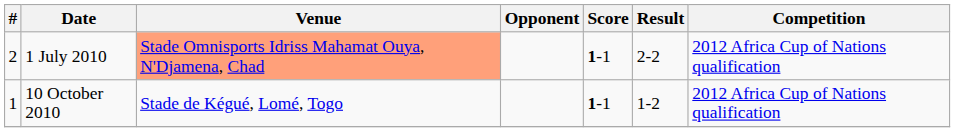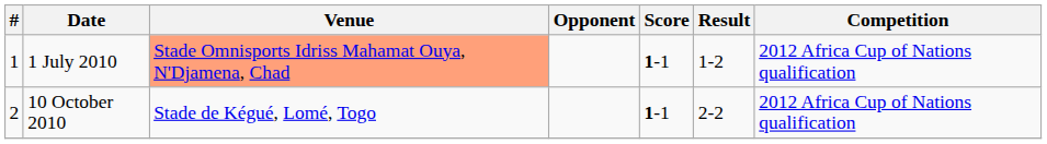 <table class="wikitable">
 <tr>
 <th>#</th>
 <th>Date</th>
 <th>Venue</th>
 <th>Opponent</th>
 <th>Score</th>
 <th>Result</th>
 <th>Competition</th>
 </tr>
 <tr>
-<td>2</td>
+<td>1</td>
 <td>1 July 2010</td>
 <td style="background: lightsalmon;"><a href='#'>Stade Omnisports Idriss Mahamat Ouya</a>, <a href='#'>N'Djamena</a>, <a href='#'>Chad</a></td>
+<td></td>
+<td><strong>1</strong>-1</td>
+<td>1-2</td>
+<td><a href='#'>2012 Africa Cup of Nations qualification</a></td>
+</tr>
+<tr>
+<td>2</td>
+<td>10 October 2010</td>
+<td><a href='#'>Stade de Kégué</a>, <a href='#'>Lomé</a>, <a href='#'>Togo</a></td>
 <td></td>
 <td><strong>1</strong>-1</td>
 <td>2-2</td>
 <td><a href='#'>2012 Africa Cup of Nations qualification</a></td>
 </tr>
 <tr>
-<td>1</td>
-<td>10 October 2010</td>
-<td><a href='#'>Stade de Kégué</a>, <a href='#'>Lomé</a>, <a href='#'>Togo</a></td>
-<td></td>
-<td><strong>1</strong>-1</td>
-<td>1-2</td>
-<td><a href='#'>2012 Africa Cup of Nations qualification</a></td>
-</tr>
-<tr>
 </tr>
 </table>
